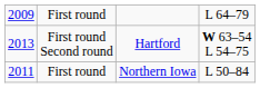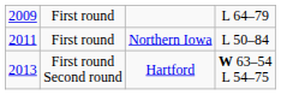 <table class="wikitable" style="text-align:center">
 <tr>
 <td><a href='#'>2009</a></td>
 <td>First round</td>
 <td></td>
 <td>L 64–79</td>
 </tr>
 <tr>
+<td><a href='#'>2011</a></td>
+<td>First round</td>
+<td><a href='#'>Northern Iowa</a></td>
+<td>L 50–84</td>
+</tr>
+<tr>
 <td><a href='#'>2013</a></td>
 <td>First round<br>Second round</td>
 <td><a href='#'>Hartford</a><br></td>
 <td><strong>W</strong> 63–54<br>L 54–75</td>
 </tr>
-<tr>
-<td><a href='#'>2011</a></td>
-<td>First round</td>
-<td><a href='#'>Northern Iowa</a></td>
-<td>L 50–84</td>
-</tr>
 </table>
